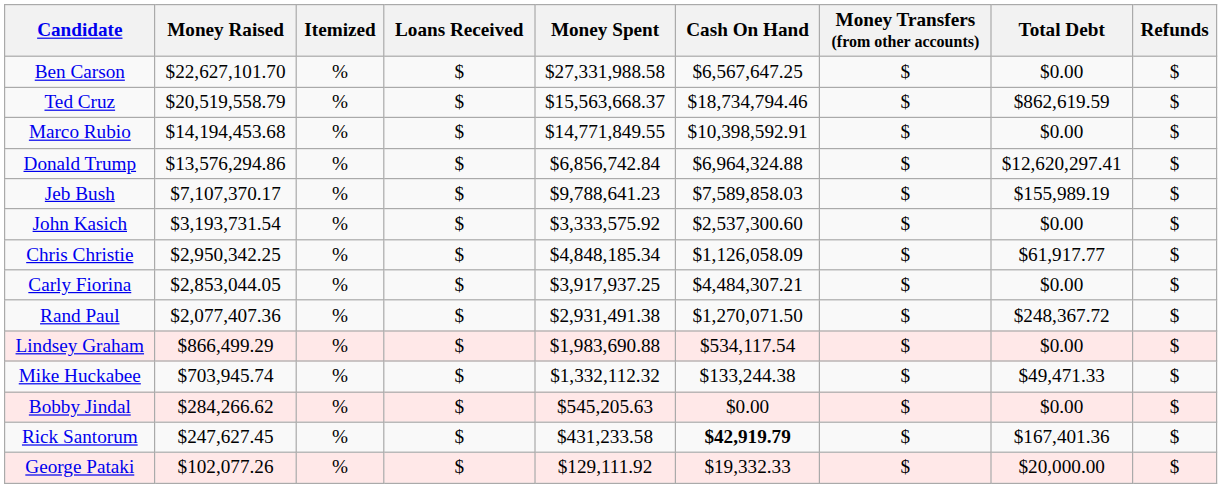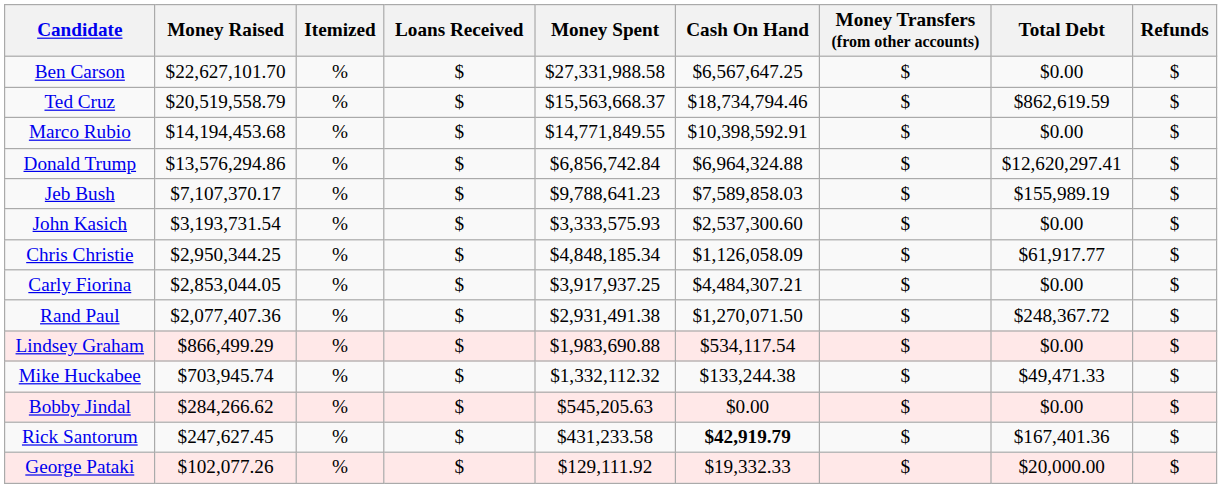 <table class="sortable wikitable"  style="text-align:center; width:80%;">
 <tr>
 <th><a href='#'>Candidate</a></th>
 <th>Money Raised</th>
 <th>Itemized</th>
 <th>Loans Received</th>
 <th>Money Spent</th>
 <th>Cash On Hand</th>
 <th>Money Transfers<br><small>(from other accounts)</small></th>
 <th>Total Debt</th>
 <th>Refunds</th>
 </tr>
 <tr>
 <td><a href='#'>Ben Carson</a></td>
 <td>$22,627,101.70 </td>
 <td>% </td>
 <td>$ </td>
 <td>$27,331,988.58 </td>
 <td>$6,567,647.25 </td>
 <td>$ </td>
 <td>$0.00 </td>
 <td>$ </td>
 </tr>
 <tr>
 <td><a href='#'>Ted Cruz</a></td>
 <td>$20,519,558.79 </td>
 <td>% </td>
 <td>$ </td>
 <td>$15,563,668.37 </td>
 <td>$18,734,794.46 </td>
 <td>$ </td>
 <td>$862,619.59  </td>
 <td>$ </td>
 </tr>
 <tr>
 <td><a href='#'>Marco Rubio</a></td>
 <td>$14,194,453.68 </td>
 <td>% </td>
 <td>$ </td>
 <td>$14,771,849.55 </td>
 <td>$10,398,592.91 </td>
 <td>$ </td>
 <td>$0.00 </td>
 <td>$ </td>
 </tr>
 <tr>
 <td><a href='#'>Donald Trump</a></td>
 <td>$13,576,294.86 </td>
 <td>% </td>
 <td>$ </td>
 <td>$6,856,742.84 </td>
 <td>$6,964,324.88 </td>
 <td>$ </td>
 <td>$12,620,297.41 </td>
 <td>$ </td>
 </tr>
 <tr>
 <td><a href='#'>Jeb Bush</a></td>
 <td>$7,107,370.17 </td>
 <td>% </td>
 <td>$ </td>
 <td>$9,788,641.23 </td>
 <td>$7,589,858.03 </td>
 <td>$ </td>
 <td>$155,989.19 </td>
 <td>$ </td>
 </tr>
 <tr>
 <td><a href='#'>John Kasich</a></td>
 <td>$3,193,731.54 </td>
 <td>% </td>
 <td>$ </td>
-<td>$3,333,575.92 </td>
+<td>$3,333,575.93 </td>
 <td>$2,537,300.60 </td>
 <td>$ </td>
 <td>$0.00 </td>
 <td>$ </td>
 </tr>
 <tr>
 <td><a href='#'>Chris Christie</a></td>
-<td>$2,950,342.25 </td>
+<td>$2,950,344.25 </td>
 <td>% </td>
 <td>$ </td>
 <td>$4,848,185.34 </td>
 <td>$1,126,058.09 </td>
 <td>$ </td>
 <td>$61,917.77 </td>
 <td>$ </td>
 </tr>
 <tr>
 <td><a href='#'>Carly Fiorina</a></td>
 <td>$2,853,044.05 </td>
 <td>% </td>
 <td>$ </td>
 <td>$3,917,937.25 </td>
 <td>$4,484,307.21 </td>
 <td>$ </td>
 <td>$0.00 </td>
 <td>$ </td>
 </tr>
 <tr>
 <td><a href='#'>Rand Paul</a></td>
 <td>$2,077,407.36 </td>
 <td>% </td>
 <td>$ </td>
 <td>$2,931,491.38 </td>
 <td>$1,270,071.50 </td>
 <td>$ </td>
 <td>$248,367.72 </td>
 <td>$ </td>
 </tr>
 <tr style="background:#ffe8e8;">
 <td><a href='#'>Lindsey Graham</a></td>
 <td>$866,499.29 </td>
 <td>% </td>
 <td>$ </td>
 <td>$1,983,690.88 </td>
 <td>$534,117.54 </td>
 <td>$ </td>
 <td>$0.00 </td>
 <td>$ </td>
 </tr>
 <tr>
 <td><a href='#'>Mike Huckabee</a></td>
 <td>$703,945.74 </td>
 <td>% </td>
 <td>$ </td>
 <td>$1,332,112.32 </td>
 <td>$133,244.38 </td>
 <td>$ </td>
 <td>$49,471.33 </td>
 <td>$ </td>
 </tr>
 <tr style="background:#ffe8e8;">
 <td><a href='#'>Bobby Jindal</a></td>
 <td>$284,266.62 </td>
 <td>% </td>
 <td>$ </td>
 <td>$545,205.63 </td>
 <td>$0.00 </td>
 <td>$ </td>
 <td>$0.00 </td>
 <td>$ </td>
 </tr>
 <tr>
 <td><a href='#'>Rick Santorum</a></td>
 <td>$247,627.45 </td>
 <td>% </td>
 <td>$ </td>
 <td>$431,233.58 </td>
 <td><strong>$42,919.79 </strong></td>
 <td>$ </td>
 <td>$167,401.36 </td>
 <td>$ </td>
 </tr>
 <tr style="background:#ffe8e8;">
 <td><a href='#'>George Pataki</a></td>
 <td>$102,077.26 </td>
 <td>% </td>
 <td>$ </td>
 <td>$129,111.92 </td>
 <td>$19,332.33 </td>
 <td>$ </td>
 <td>$20,000.00 </td>
 <td>$ </td>
 </tr>
 </table>
